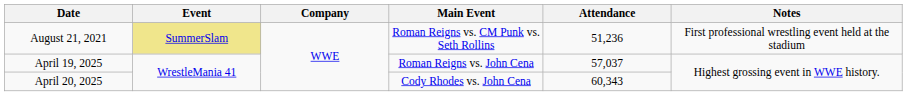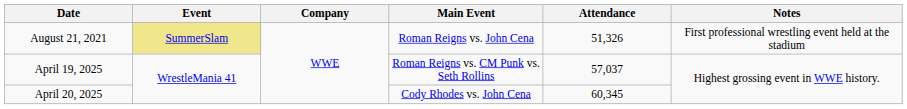 <table class="wikitable" style="text-align:center;">
 <tr>
 <th width="10%" style="text-align:center;">Date</th>
 <th width="10%" style="text-align:center;">Event</th>
 <th width="10%" style="text-align:center;">Company</th>
 <th width="12%" style="text-align:center;">Main Event</th>
 <th width="10%" style="text-align:center;">Attendance</th>
 <th width="18%" style="text-align:center;">Notes</th>
 </tr>
 <tr>
 <td>August 21, 2021</td>
 <td style="background: khaki;"><a href='#'>SummerSlam</a></td>
 <td rowspan="3"><a href='#'>WWE</a></td>
-<td><a href='#'>Roman Reigns</a> vs. <a href='#'>CM Punk</a> vs. <a href='#'>Seth Rollins</a></td>
-<td>51,236</td>
+<td><a href='#'>Roman Reigns</a> vs. <a href='#'>John Cena</a></td>
+<td>51,326</td>
 <td>First professional wrestling event held at the stadium</td>
 </tr>
 <tr>
 <td>April 19, 2025</td>
 <td rowspan="2"><a href='#'>WrestleMania 41</a></td>
-<td><a href='#'>Roman Reigns</a> vs. <a href='#'>John Cena</a></td>
+<td><a href='#'>Roman Reigns</a> vs. <a href='#'>CM Punk</a> vs. <a href='#'>Seth Rollins</a></td>
 <td>57,037</td>
 <td rowspan="2">Highest grossing event in <a href='#'>WWE</a> history.</td>
 </tr>
 <tr>
 <td>April 20, 2025</td>
 <td><a href='#'>Cody Rhodes</a> vs. <a href='#'>John Cena</a></td>
-<td>60,343</td>
+<td>60,345</td>
 </tr>
 </table>
